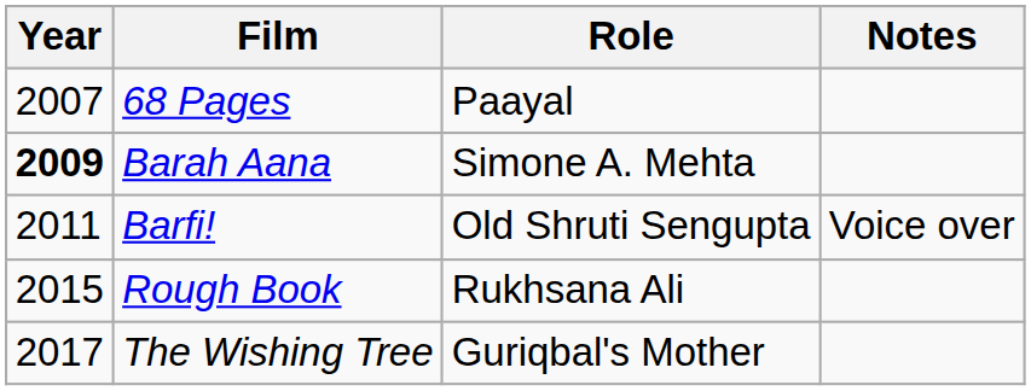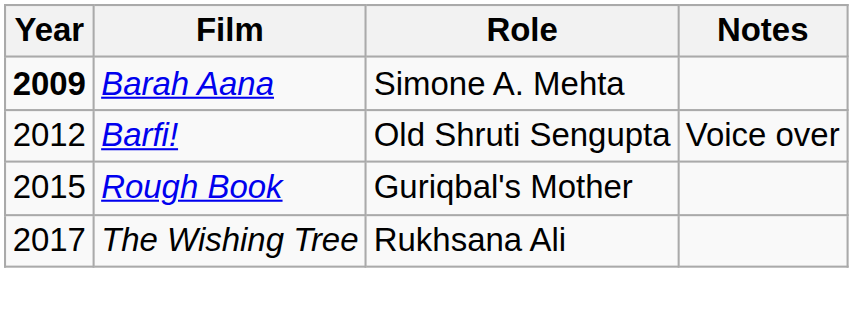 <table class="wikitable sortable">
 <tr>
 <th>Year</th>
 <th>Film</th>
 <th>Role</th>
 <th class="unsortable">Notes</th>
 </tr>
 <tr>
-<td>2007</td>
-<td><em><a href='#'>68 Pages</a></em></td>
-<td>Paayal</td>
-<td></td>
-</tr>
-<tr>
 <td><strong>2009</strong></td>
 <td><em><a href='#'>Barah Aana</a></em></td>
 <td>Simone A. Mehta</td>
 <td></td>
 </tr>
 <tr>
-<td>2011</td>
+<td>2012</td>
 <td><em><a href='#'>Barfi!</a></em></td>
 <td>Old Shruti Sengupta</td>
 <td>Voice over</td>
 </tr>
 <tr>
 <td>2015</td>
 <td><em><a href='#'>Rough Book</a></em></td>
-<td>Rukhsana Ali</td>
+<td>Guriqbal's Mother</td>
 <td></td>
 </tr>
 <tr>
 <td>2017</td>
 <td><em>The Wishing Tree</em></td>
-<td>Guriqbal's Mother</td>
+<td>Rukhsana Ali</td>
 <td></td>
 </tr>
 </table>
